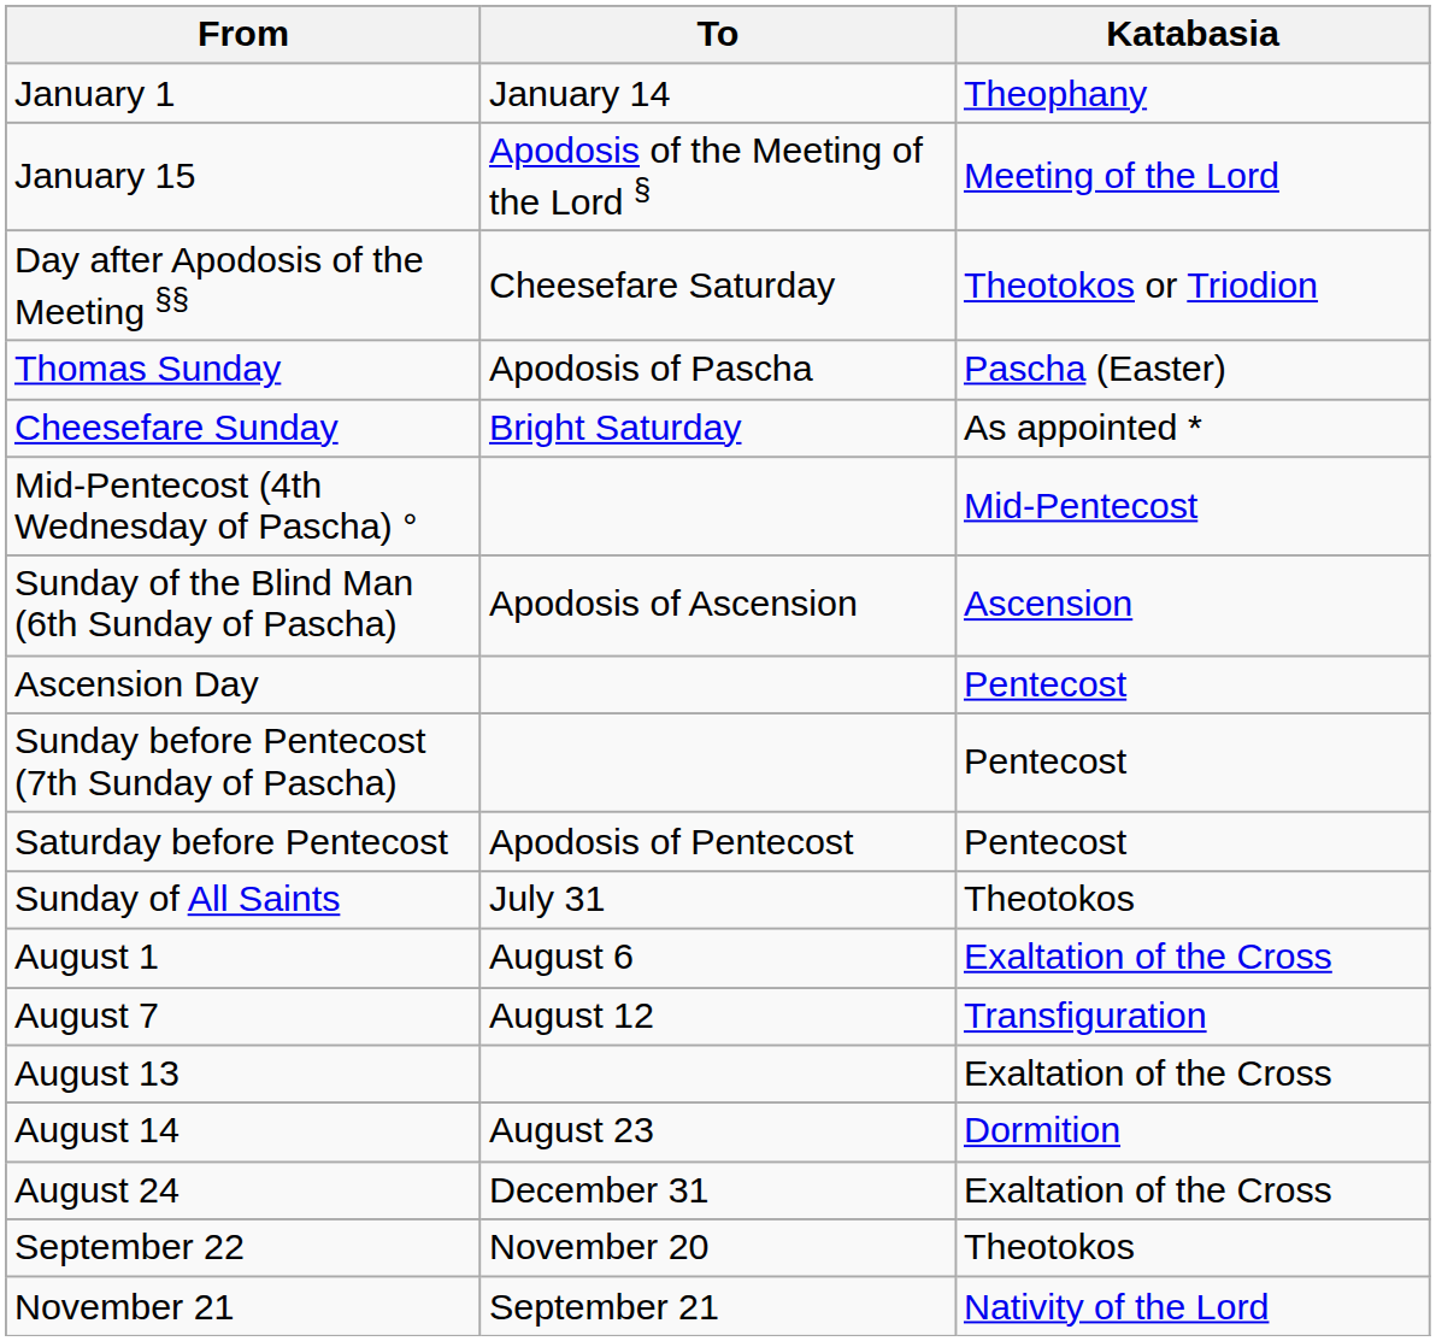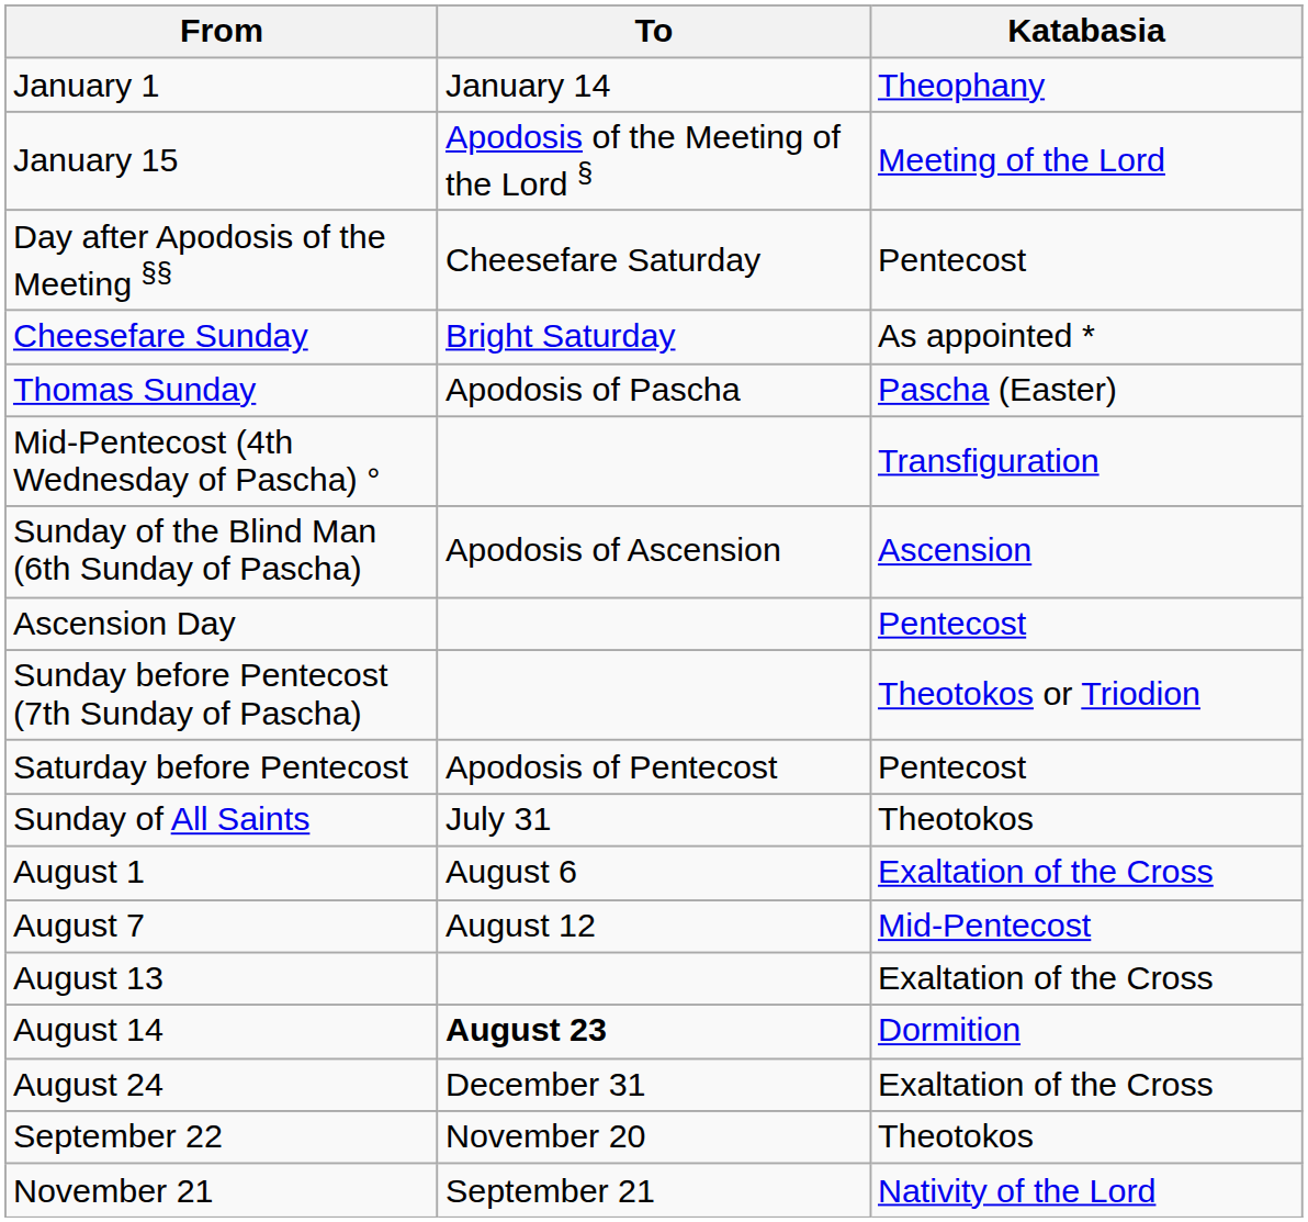 <table class="wikitable" align="center">
 <tr>
 <th width="200">From</th>
 <th width="200">To</th>
 <th width="200">Katabasia</th>
 </tr>
 <tr>
 <td>January 1</td>
 <td>January 14</td>
 <td><a href='#'>Theophany</a></td>
 </tr>
 <tr>
 <td>January 15</td>
 <td><a href='#'>Apodosis</a> of the Meeting of the Lord <sup>§</sup></td>
 <td><a href='#'>Meeting of the Lord</a></td>
 </tr>
 <tr>
 <td>Day after Apodosis of the Meeting <sup>§§</sup></td>
 <td>Cheesefare Saturday</td>
-<td><a href='#'>Theotokos</a> or <a href='#'>Triodion</a></td>
+<td>Pentecost</td>
+</tr>
+<tr>
+<td><a href='#'>Cheesefare Sunday</a></td>
+<td><a href='#'>Bright Saturday</a></td>
+<td>As appointed *</td>
 </tr>
 <tr>
 <td><a href='#'>Thomas Sunday</a></td>
 <td>Apodosis of Pascha</td>
 <td><a href='#'>Pascha</a> (Easter)</td>
 </tr>
 <tr>
-<td><a href='#'>Cheesefare Sunday</a></td>
-<td><a href='#'>Bright Saturday</a></td>
-<td>As appointed *</td>
-</tr>
-<tr>
 <td>Mid-Pentecost (4th Wednesday of Pascha) °</td>
 <td></td>
-<td><a href='#'>Mid-Pentecost</a></td>
+<td><a href='#'>Transfiguration</a></td>
 </tr>
 <tr>
 <td>Sunday of the Blind Man (6th Sunday of Pascha)</td>
 <td>Apodosis of Ascension</td>
 <td><a href='#'>Ascension</a></td>
 </tr>
 <tr>
 <td>Ascension Day</td>
 <td></td>
 <td><a href='#'>Pentecost</a></td>
 </tr>
 <tr>
 <td>Sunday before Pentecost (7th Sunday of Pascha)</td>
 <td></td>
-<td>Pentecost</td>
+<td><a href='#'>Theotokos</a> or <a href='#'>Triodion</a></td>
 </tr>
 <tr>
 <td>Saturday before Pentecost</td>
 <td>Apodosis of Pentecost</td>
 <td>Pentecost</td>
 </tr>
 <tr>
 <td>Sunday of <a href='#'>All Saints</a></td>
 <td>July 31</td>
 <td>Theotokos</td>
 </tr>
 <tr>
 <td>August 1</td>
 <td>August 6</td>
 <td><a href='#'>Exaltation of the Cross</a></td>
 </tr>
 <tr>
 <td>August 7</td>
 <td>August 12</td>
-<td><a href='#'>Transfiguration</a></td>
+<td><a href='#'>Mid-Pentecost</a></td>
 </tr>
 <tr>
 <td>August 13</td>
 <td></td>
 <td>Exaltation of the Cross</td>
 </tr>
 <tr>
 <td>August 14</td>
-<td>August 23</td>
+<td><strong>August 23</strong></td>
 <td><a href='#'>Dormition</a></td>
 </tr>
 <tr>
 <td>August 24</td>
 <td>December 31</td>
 <td>Exaltation of the Cross</td>
 </tr>
 <tr>
 <td>September 22</td>
 <td>November 20</td>
 <td>Theotokos</td>
 </tr>
 <tr>
 <td>November 21</td>
 <td>September 21</td>
 <td><a href='#'>Nativity of the Lord</a></td>
 </tr>
 </table>
